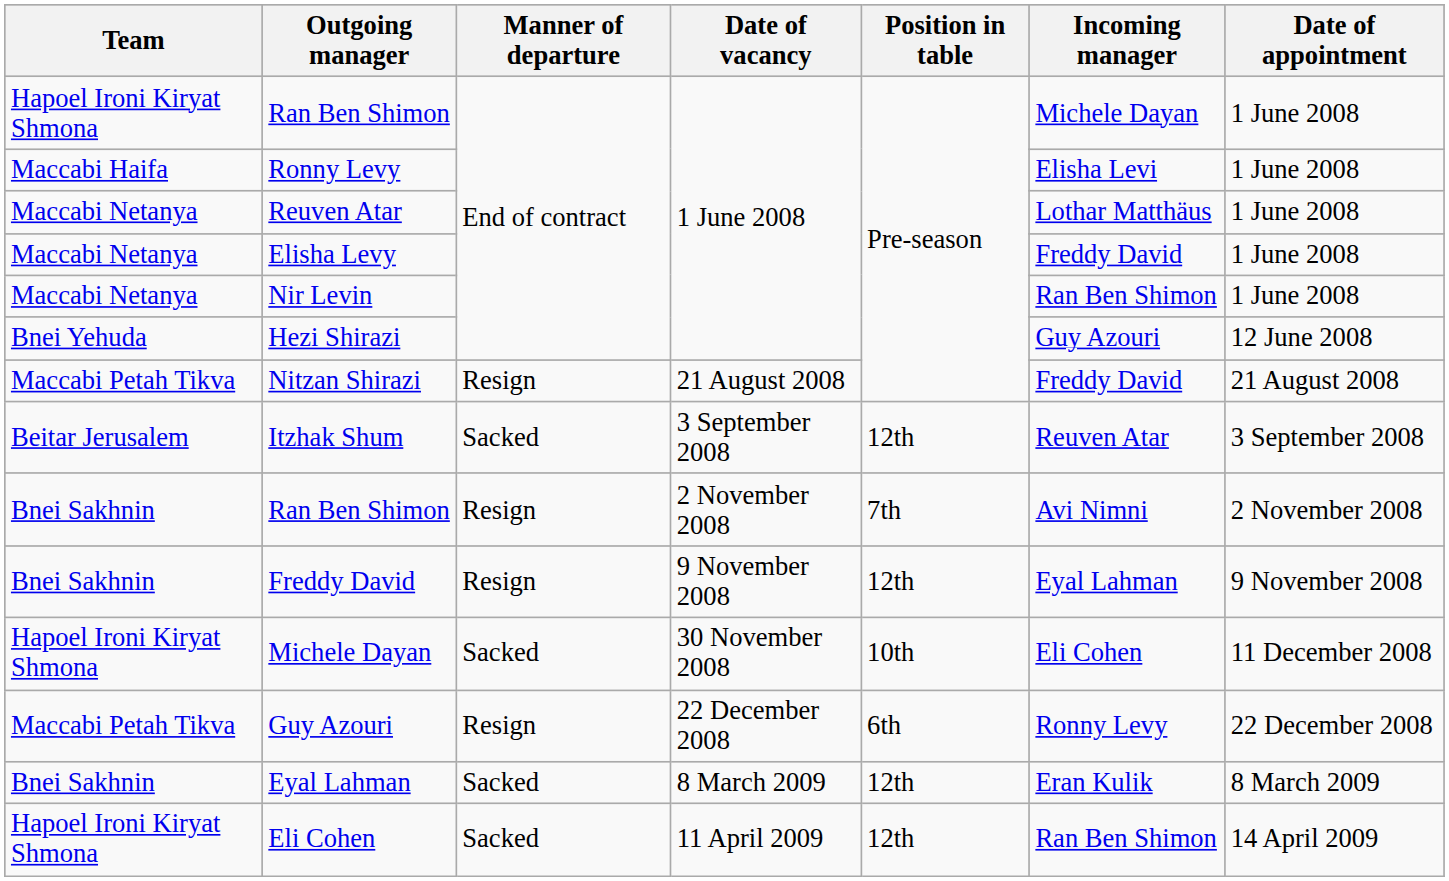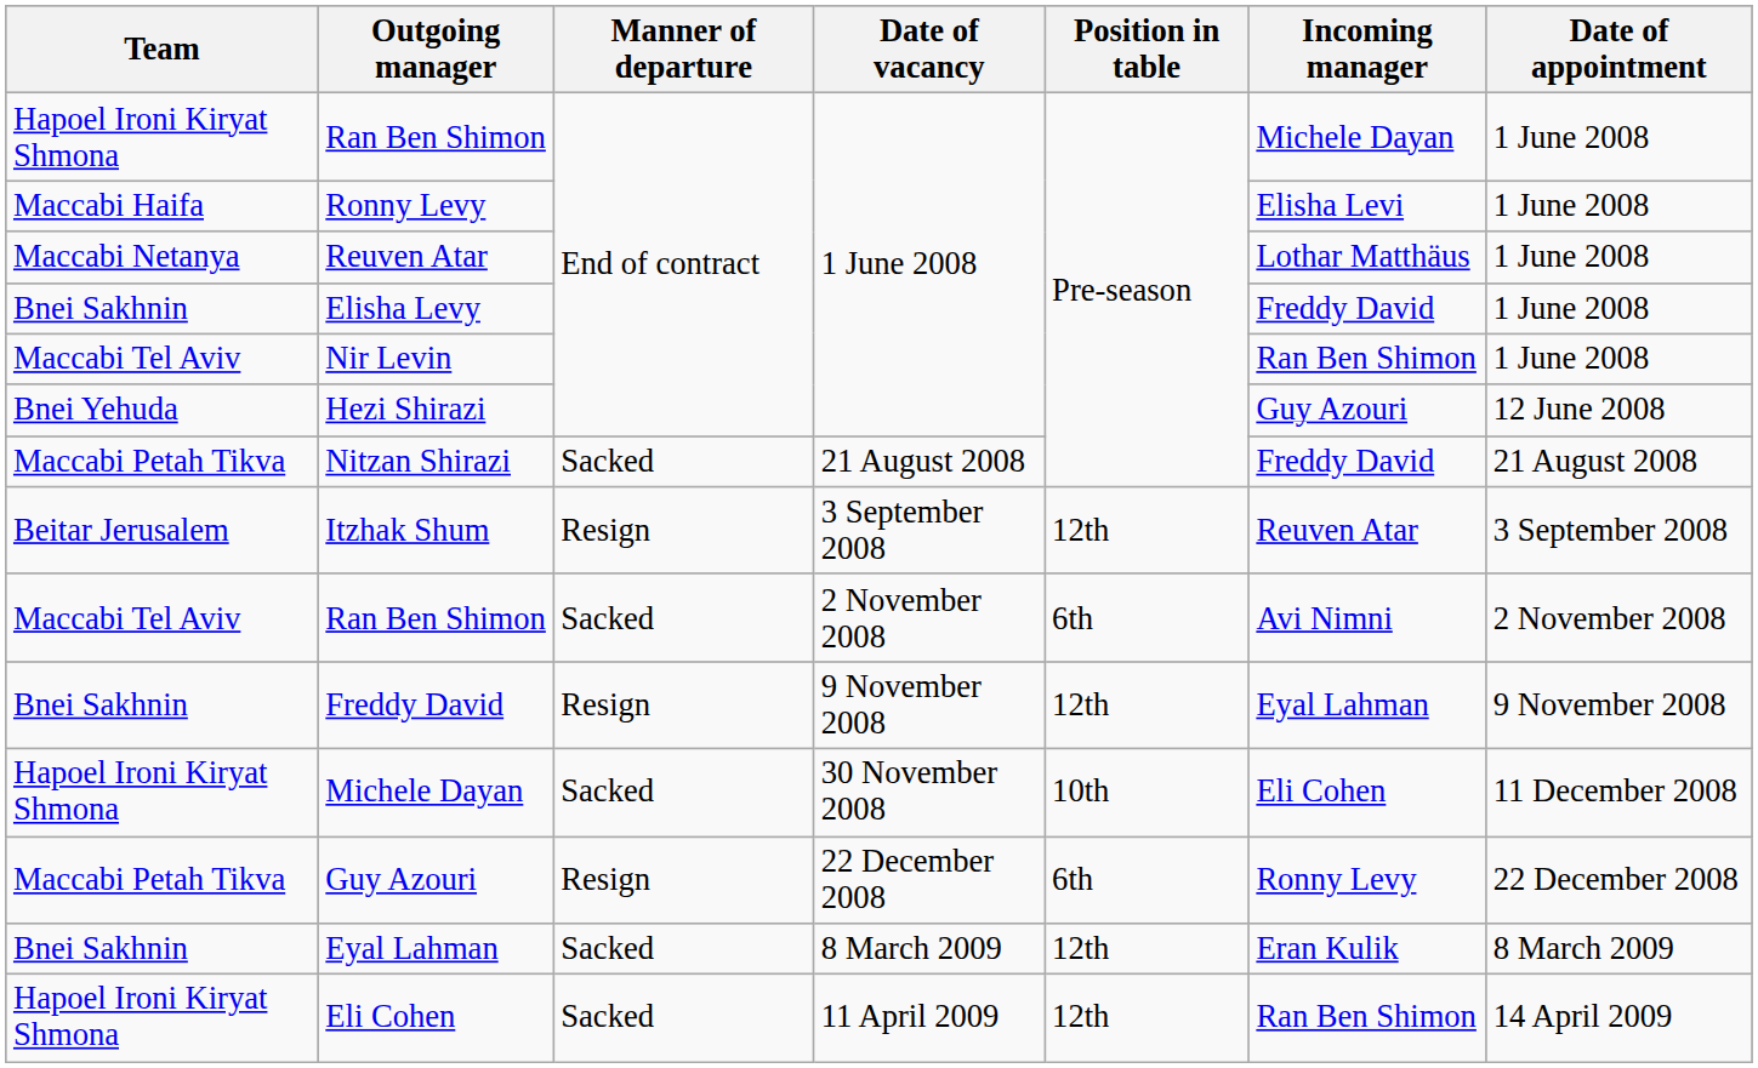 <table class="wikitable sortable">
 <tr>
 <th>Team</th>
 <th>Outgoing manager</th>
 <th>Manner of departure</th>
 <th>Date of vacancy</th>
 <th>Position in table</th>
 <th>Incoming manager</th>
 <th>Date of appointment</th>
 </tr>
 <tr>
 <td><a href='#'>Hapoel Ironi Kiryat Shmona</a></td>
 <td> <a href='#'>Ran Ben Shimon</a></td>
 <td rowspan="6">End of contract</td>
 <td rowspan="6">1 June 2008</td>
 <td rowspan="7">Pre-season</td>
 <td> <a href='#'>Michele Dayan</a></td>
 <td>1 June 2008</td>
 </tr>
 <tr>
 <td><a href='#'>Maccabi Haifa</a></td>
 <td> <a href='#'>Ronny Levy</a></td>
 <td> <a href='#'>Elisha Levi</a></td>
 <td>1 June 2008</td>
 </tr>
 <tr>
 <td><a href='#'>Maccabi Netanya</a></td>
 <td> <a href='#'>Reuven Atar</a></td>
 <td> <a href='#'>Lothar Matthäus</a></td>
 <td>1 June 2008</td>
 </tr>
 <tr>
-<td><a href='#'>Maccabi Netanya</a></td>
+<td><a href='#'>Bnei Sakhnin</a></td>
 <td> <a href='#'>Elisha Levy</a></td>
 <td> <a href='#'>Freddy David</a></td>
 <td>1 June 2008</td>
 </tr>
 <tr>
-<td><a href='#'>Maccabi Netanya</a></td>
+<td><a href='#'>Maccabi Tel Aviv</a></td>
 <td> <a href='#'>Nir Levin</a></td>
 <td> <a href='#'>Ran Ben Shimon</a></td>
 <td>1 June 2008</td>
 </tr>
 <tr>
 <td><a href='#'>Bnei Yehuda</a></td>
 <td> <a href='#'>Hezi Shirazi</a></td>
 <td> <a href='#'>Guy Azouri</a></td>
 <td>12 June 2008</td>
 </tr>
 <tr>
 <td><a href='#'>Maccabi Petah Tikva</a></td>
 <td> <a href='#'>Nitzan Shirazi</a></td>
-<td>Resign</td>
+<td>Sacked</td>
 <td>21 August 2008</td>
 <td> <a href='#'>Freddy David</a></td>
 <td>21 August 2008</td>
 </tr>
 <tr>
 <td><a href='#'>Beitar Jerusalem</a></td>
 <td> <a href='#'>Itzhak Shum</a></td>
-<td>Sacked</td>
+<td>Resign</td>
 <td>3 September 2008</td>
 <td>12th</td>
 <td> <a href='#'>Reuven Atar</a></td>
 <td>3 September 2008</td>
 </tr>
 <tr>
-<td><a href='#'>Bnei Sakhnin</a></td>
+<td><a href='#'>Maccabi Tel Aviv</a></td>
 <td> <a href='#'>Ran Ben Shimon</a></td>
-<td>Resign</td>
+<td>Sacked</td>
 <td>2 November 2008</td>
-<td>7th</td>
+<td>6th</td>
 <td> <a href='#'>Avi Nimni</a></td>
 <td>2 November 2008</td>
 </tr>
 <tr>
 <td><a href='#'>Bnei Sakhnin</a></td>
 <td> <a href='#'>Freddy David</a></td>
 <td>Resign</td>
 <td>9 November 2008</td>
 <td>12th</td>
 <td> <a href='#'>Eyal Lahman</a></td>
 <td>9 November 2008</td>
 </tr>
 <tr>
 <td><a href='#'>Hapoel Ironi Kiryat Shmona</a></td>
 <td> <a href='#'>Michele Dayan</a></td>
 <td>Sacked</td>
 <td>30 November 2008</td>
 <td>10th</td>
 <td> <a href='#'>Eli Cohen</a></td>
 <td>11 December 2008</td>
 </tr>
 <tr>
 <td><a href='#'>Maccabi Petah Tikva</a></td>
 <td> <a href='#'>Guy Azouri</a></td>
 <td>Resign</td>
 <td>22 December 2008</td>
 <td>6th</td>
 <td> <a href='#'>Ronny Levy</a></td>
 <td>22 December 2008</td>
 </tr>
 <tr>
 <td><a href='#'>Bnei Sakhnin</a></td>
 <td> <a href='#'>Eyal Lahman</a></td>
 <td>Sacked</td>
 <td>8 March 2009</td>
 <td>12th</td>
 <td> <a href='#'>Eran Kulik</a></td>
 <td>8 March 2009</td>
 </tr>
 <tr>
 <td><a href='#'>Hapoel Ironi Kiryat Shmona</a></td>
 <td> <a href='#'>Eli Cohen</a></td>
 <td>Sacked</td>
 <td>11 April 2009</td>
 <td>12th</td>
 <td> <a href='#'>Ran Ben Shimon</a></td>
 <td>14 April 2009</td>
 </tr>
 </table>
